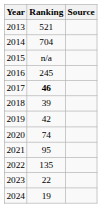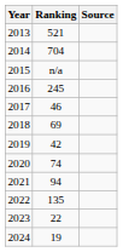 <table class="wikitable" style="text-align:center; font-size: 95%;">
 <tr>
 <th>Year</th>
 <th>Ranking</th>
 <th>Source</th>
 </tr>
 <tr>
 <td>2013</td>
 <td>521</td>
 <td></td>
 </tr>
 <tr>
 <td>2014</td>
 <td>704</td>
 <td></td>
 </tr>
 <tr>
 <td>2015</td>
 <td>n/a</td>
 <td></td>
 </tr>
 <tr>
 <td>2016</td>
 <td>245</td>
 <td></td>
 </tr>
 <tr>
 <td>2017</td>
-<td><strong>46</strong></td>
+<td>46</td>
 <td></td>
 </tr>
 <tr>
 <td>2018</td>
-<td>39</td>
+<td>69</td>
 <td></td>
 </tr>
 <tr>
 <td>2019</td>
 <td>42</td>
 <td></td>
 </tr>
 <tr>
 <td>2020</td>
 <td>74</td>
 <td></td>
 </tr>
 <tr>
 <td>2021</td>
-<td>95</td>
+<td>94</td>
 <td></td>
 </tr>
 <tr>
 <td>2022</td>
 <td>135</td>
 <td></td>
 </tr>
 <tr>
 <td>2023</td>
 <td>22</td>
 <td></td>
 </tr>
 <tr>
 <td>2024</td>
 <td>19</td>
 <td></td>
 </tr>
 </table>
